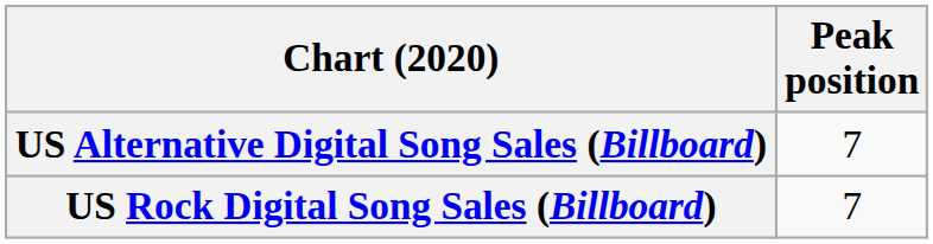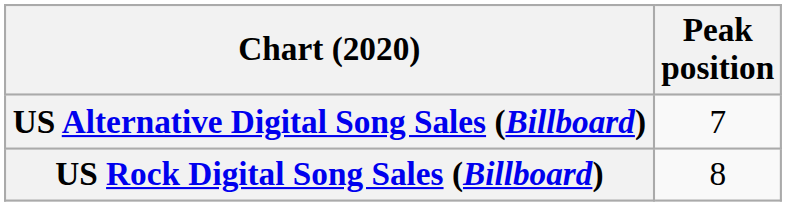 <table class="wikitable plainrowheaders" style="text-align:center">
 <tr>
 <th>Chart (2020)</th>
 <th>Peak<br>position</th>
 </tr>
 <tr>
 <th scope="row">US <a href='#'>Alternative Digital Song Sales</a> (<em><a href='#'>Billboard</a></em>)</th>
 <td>7</td>
 </tr>
 <tr>
 <th scope="row">US <a href='#'>Rock Digital Song Sales</a> (<em><a href='#'>Billboard</a></em>)</th>
-<td>7</td>
+<td>8</td>
 </tr>
 </table>
